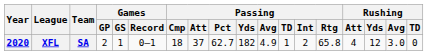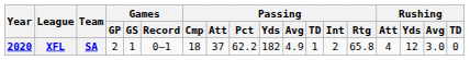 <table class="wikitable" style="text-align:center;">
 <tr>
 <th rowspan="2">Year</th>
 <th rowspan="2">League</th>
 <th rowspan="2">Team</th>
 <th colspan="3">Games</th>
 <th colspan="8">Passing</th>
 <th colspan="4">Rushing</th>
 </tr>
 <tr>
 <th>GP</th>
 <th>GS</th>
 <th>Record</th>
 <th>Cmp</th>
 <th>Att</th>
 <th>Pct</th>
 <th>Yds</th>
 <th>Avg</th>
 <th>TD</th>
 <th>Int</th>
 <th>Rtg</th>
 <th>Att</th>
 <th>Yds</th>
 <th>Avg</th>
 <th>TD</th>
 </tr>
 <tr>
 <th><a href='#'>2020</a></th>
 <th><a href='#'>XFL</a></th>
 <th><a href='#'>SA</a></th>
 <td>2</td>
 <td>1</td>
 <td>0–1</td>
 <td>18</td>
 <td>37</td>
-<td>62.7</td>
+<td>62.2</td>
 <td>182</td>
 <td>4.9</td>
 <td>1</td>
 <td>2</td>
 <td>65.8</td>
 <td>4</td>
 <td>12</td>
 <td>3.0</td>
 <td>0</td>
 </tr>
 </table>
